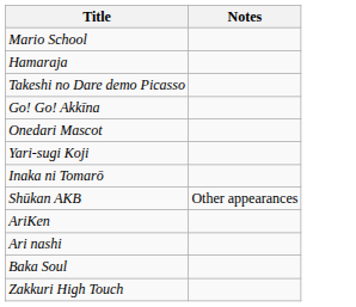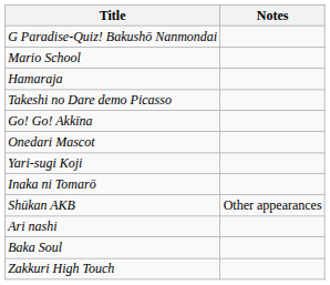 <table class="wikitable">
 <tr>
 <th>Title</th>
 <th>Notes</th>
+</tr>
+<tr>
+<td><em>G Paradise-Quiz! Bakushō Nanmondai</em></td>
+<td></td>
 </tr>
 <tr>
 <td><em>Mario School</em></td>
 <td></td>
 </tr>
 <tr>
 <td><em>Hamaraja</em></td>
 <td></td>
 </tr>
 <tr>
 <td><em>Takeshi no Dare demo Picasso</em></td>
 <td></td>
 </tr>
 <tr>
 <td><em>Go! Go! Akkīna</em></td>
 <td></td>
 </tr>
 <tr>
 <td><em>Onedari Mascot</em></td>
 <td></td>
 </tr>
 <tr>
 <td><em>Yari-sugi Koji</em></td>
 <td></td>
 </tr>
 <tr>
 <td><em>Inaka ni Tomarō</em></td>
 <td></td>
 </tr>
 <tr>
 <td><em>Shūkan AKB</em></td>
 <td>Other appearances</td>
 </tr>
 <tr>
-<td><em>AriKen</em></td>
-<td></td>
-</tr>
-<tr>
 <td><em>Ari nashi</em></td>
 <td></td>
 </tr>
 <tr>
 <td><em>Baka Soul</em></td>
 <td></td>
 </tr>
 <tr>
 <td><em>Zakkuri High Touch</em></td>
 <td></td>
 </tr>
 </table>
